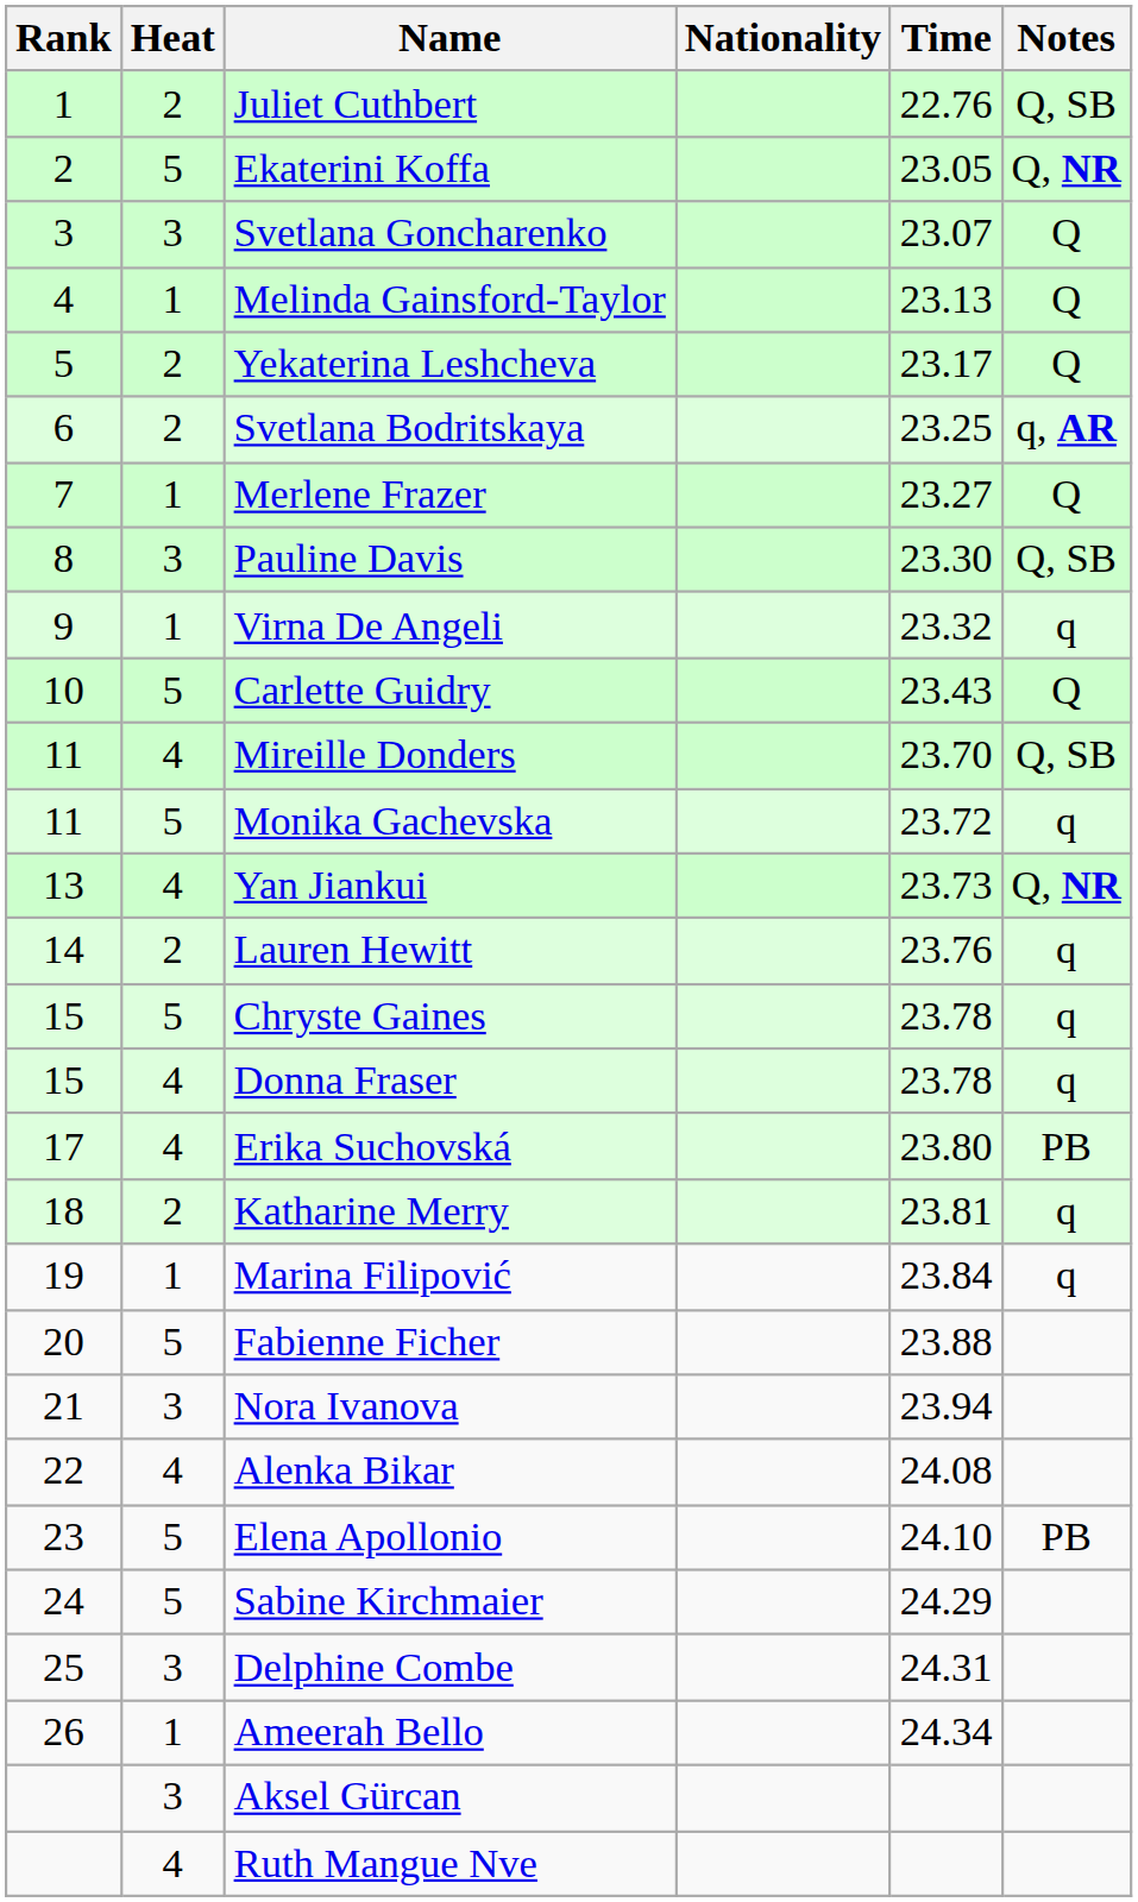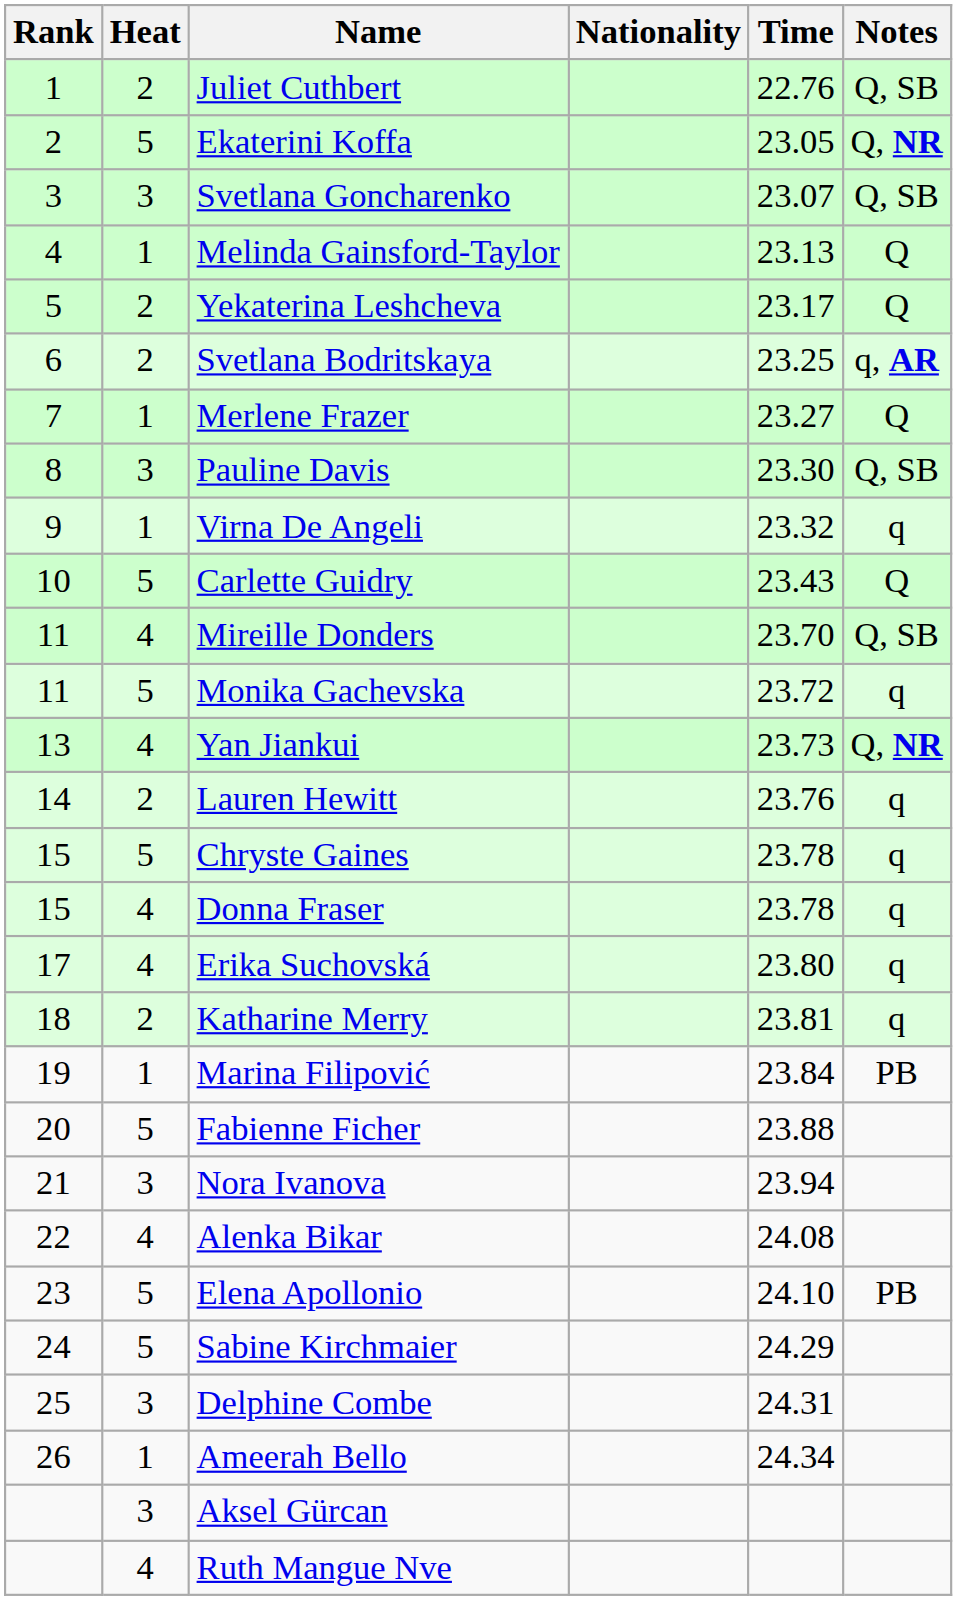 <table class="wikitable sortable" style="text-align:center">
 <tr>
 <th>Rank</th>
 <th>Heat</th>
 <th>Name</th>
 <th>Nationality</th>
 <th>Time</th>
 <th>Notes</th>
 </tr>
 <tr bgcolor=ccffcc>
 <td>1</td>
 <td>2</td>
 <td align="left"><a href='#'>Juliet Cuthbert</a></td>
 <td align=left></td>
 <td>22.76</td>
 <td>Q, SB</td>
 </tr>
 <tr bgcolor=ccffcc>
 <td>2</td>
 <td>5</td>
 <td align="left"><a href='#'>Ekaterini Koffa</a></td>
 <td align=left></td>
 <td>23.05</td>
 <td>Q, <strong><a href='#'>NR</a></strong></td>
 </tr>
 <tr bgcolor=ccffcc>
 <td>3</td>
 <td>3</td>
 <td align="left"><a href='#'>Svetlana Goncharenko</a></td>
 <td align=left></td>
 <td>23.07</td>
-<td>Q</td>
+<td>Q, SB</td>
 </tr>
 <tr bgcolor=ccffcc>
 <td>4</td>
 <td>1</td>
 <td align="left"><a href='#'>Melinda Gainsford-Taylor</a></td>
 <td align=left></td>
 <td>23.13</td>
 <td>Q</td>
 </tr>
 <tr bgcolor=ccffcc>
 <td>5</td>
 <td>2</td>
 <td align="left"><a href='#'>Yekaterina Leshcheva</a></td>
 <td align=left></td>
 <td>23.17</td>
 <td>Q</td>
 </tr>
 <tr bgcolor=ddffdd>
 <td>6</td>
 <td>2</td>
 <td align="left"><a href='#'>Svetlana Bodritskaya</a></td>
 <td align=left></td>
 <td>23.25</td>
 <td>q, <strong><a href='#'>AR</a></strong></td>
 </tr>
 <tr bgcolor=ccffcc>
 <td>7</td>
 <td>1</td>
 <td align="left"><a href='#'>Merlene Frazer</a></td>
 <td align=left></td>
 <td>23.27</td>
 <td>Q</td>
 </tr>
 <tr bgcolor=ccffcc>
 <td>8</td>
 <td>3</td>
 <td align="left"><a href='#'>Pauline Davis</a></td>
 <td align=left></td>
 <td>23.30</td>
 <td>Q, SB</td>
 </tr>
 <tr bgcolor=ddffdd>
 <td>9</td>
 <td>1</td>
 <td align="left"><a href='#'>Virna De Angeli</a></td>
 <td align=left></td>
 <td>23.32</td>
 <td>q</td>
 </tr>
 <tr bgcolor=ccffcc>
 <td>10</td>
 <td>5</td>
 <td align="left"><a href='#'>Carlette Guidry</a></td>
 <td align=left></td>
 <td>23.43</td>
 <td>Q</td>
 </tr>
 <tr bgcolor=ccffcc>
 <td>11</td>
 <td>4</td>
 <td align="left"><a href='#'>Mireille Donders</a></td>
 <td align=left></td>
 <td>23.70</td>
 <td>Q, SB</td>
 </tr>
 <tr bgcolor=ddffdd>
 <td>11</td>
 <td>5</td>
 <td align="left"><a href='#'>Monika Gachevska</a></td>
 <td align=left></td>
 <td>23.72</td>
 <td>q</td>
 </tr>
 <tr bgcolor=ccffcc>
 <td>13</td>
 <td>4</td>
 <td align="left"><a href='#'>Yan Jiankui</a></td>
 <td align=left></td>
 <td>23.73</td>
 <td>Q, <strong><a href='#'>NR</a></strong></td>
 </tr>
 <tr bgcolor=ddffdd>
 <td>14</td>
 <td>2</td>
 <td align="left"><a href='#'>Lauren Hewitt</a></td>
 <td align=left></td>
 <td>23.76</td>
 <td>q</td>
 </tr>
 <tr bgcolor=ddffdd>
 <td>15</td>
 <td>5</td>
 <td align="left"><a href='#'>Chryste Gaines</a></td>
 <td align=left></td>
 <td>23.78</td>
 <td>q</td>
 </tr>
 <tr bgcolor=ddffdd>
 <td>15</td>
 <td>4</td>
 <td align="left"><a href='#'>Donna Fraser</a></td>
 <td align=left></td>
 <td>23.78</td>
 <td>q</td>
 </tr>
 <tr bgcolor=ddffdd>
 <td>17</td>
 <td>4</td>
 <td align="left"><a href='#'>Erika Suchovská</a></td>
 <td align=left></td>
 <td>23.80</td>
-<td>PB</td>
+<td>q</td>
 </tr>
 <tr bgcolor=ddffdd>
 <td>18</td>
 <td>2</td>
 <td align="left"><a href='#'>Katharine Merry</a></td>
 <td align=left></td>
 <td>23.81</td>
 <td>q</td>
 </tr>
 <tr>
 <td>19</td>
 <td>1</td>
 <td align="left"><a href='#'>Marina Filipović</a></td>
 <td align=left></td>
 <td>23.84</td>
-<td>q</td>
+<td>PB</td>
 </tr>
 <tr>
 <td>20</td>
 <td>5</td>
 <td align="left"><a href='#'>Fabienne Ficher</a></td>
 <td align=left></td>
 <td>23.88</td>
 <td></td>
 </tr>
 <tr>
 <td>21</td>
 <td>3</td>
 <td align="left"><a href='#'>Nora Ivanova</a></td>
 <td align=left></td>
 <td>23.94</td>
 <td></td>
 </tr>
 <tr>
 <td>22</td>
 <td>4</td>
 <td align="left"><a href='#'>Alenka Bikar</a></td>
 <td align=left></td>
 <td>24.08</td>
 <td></td>
 </tr>
 <tr>
 <td>23</td>
 <td>5</td>
 <td align="left"><a href='#'>Elena Apollonio</a></td>
 <td align=left></td>
 <td>24.10</td>
 <td>PB</td>
 </tr>
 <tr>
 <td>24</td>
 <td>5</td>
 <td align="left"><a href='#'>Sabine Kirchmaier</a></td>
 <td align=left></td>
 <td>24.29</td>
 <td></td>
 </tr>
 <tr>
 <td>25</td>
 <td>3</td>
 <td align="left"><a href='#'>Delphine Combe</a></td>
 <td align=left></td>
 <td>24.31</td>
 <td></td>
 </tr>
 <tr>
 <td>26</td>
 <td>1</td>
 <td align="left"><a href='#'>Ameerah Bello</a></td>
 <td align=left></td>
 <td>24.34</td>
 <td></td>
 </tr>
 <tr>
 <td></td>
 <td>3</td>
 <td align="left"><a href='#'>Aksel Gürcan</a></td>
 <td align=left></td>
 <td></td>
 <td></td>
 </tr>
 <tr>
 <td></td>
 <td>4</td>
 <td align="left"><a href='#'>Ruth Mangue Nve</a></td>
 <td align=left></td>
 <td></td>
 <td></td>
 </tr>
 </table>
